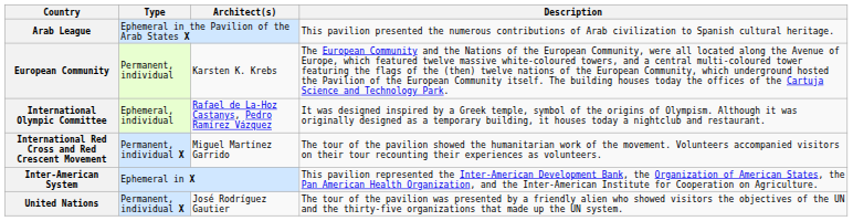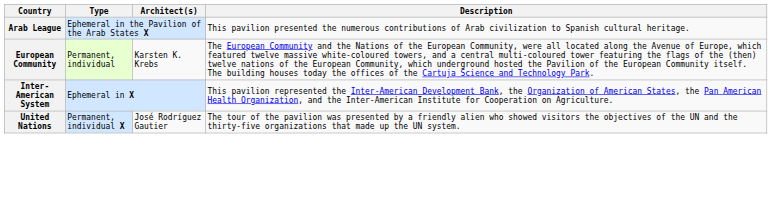 <table class="wikitable sortable plainrowheaders sticky-header">
 <tr style="background:#ececec;">
 <th>Country</th>
 <th>Type</th>
 <th>Architect(s)</th>
 <th class="unsortable">Description</th>
 </tr>
 <tr>
 <th scope="row">Arab League</th>
 <td style="background:#D0E7FF;" colspan="2">Ephemeral in the Pavilion of the Arab States <strong>X</strong></td>
 <td>This pavilion presented the numerous contributions of Arab civilization to Spanish cultural heritage.</td>
 </tr>
 <tr>
 <th scope="row">European Community</th>
 <td style="background:#E8FFD0;">Permanent, individual</td>
 <td>Karsten K. Krebs</td>
 <td>The <a href='#'>European Community</a> and the Nations of the European Community, were all located along the Avenue of Europe, which featured twelve massive white-coloured towers, and a central multi-coloured tower featuring the flags of the (then) twelve nations of the European Community, which underground hosted the Pavilion of the European Community itself. The building houses today the offices of the <a href='#'>Cartuja Science and Technology Park</a>.</td>
 </tr>
 <tr>
-<th scope="row">International Olympic Committee</th>
-<td style="background:#E8FFD0;">Ephemeral, individual</td>
-<td><a href='#'>Rafael de La-Hoz Castanys</a>, <a href='#'>Pedro Ramírez Vázquez</a></td>
-<td>It was designed inspired by a Greek temple, symbol of the origins of Olympism. Although it was originally designed as a temporary building, it houses today a nightclub and restaurant.</td>
-</tr>
-<tr>
-<th scope="row">International Red Cross and Red Crescent Movement</th>
-<td style="background:#D0E7FF;">Permanent, individual <strong>X</strong></td>
-<td>Miguel Martínez Garrido</td>
-<td>The tour of the pavilion showed the humanitarian work of the movement. Volunteers accompanied visitors on their tour recounting their experiences as volunteers.</td>
-</tr>
-<tr>
 <th scope="row">Inter-American System</th>
 <td style="background:#D0E7FF;" colspan="2">Ephemeral in  <strong>X</strong></td>
 <td>This pavilion represented the <a href='#'>Inter-American Development Bank</a>, the <a href='#'>Organization of American States</a>, the <a href='#'>Pan American Health Organization</a>, and the Inter-American Institute for Cooperation on Agriculture.</td>
 </tr>
 <tr>
 <th scope="row">United Nations</th>
 <td style="background:#D0E7FF;">Permanent, individual <strong>X</strong></td>
 <td>José Rodríguez Gautier</td>
 <td>The tour of the pavilion was presented by a friendly alien who showed visitors the objectives of the UN and the thirty-five organizations that made up the UN system.</td>
 </tr>
 </table>
